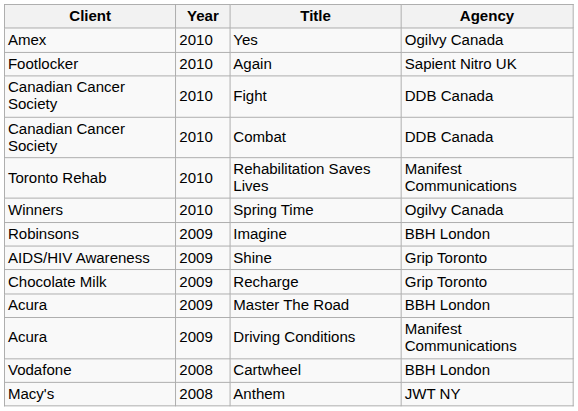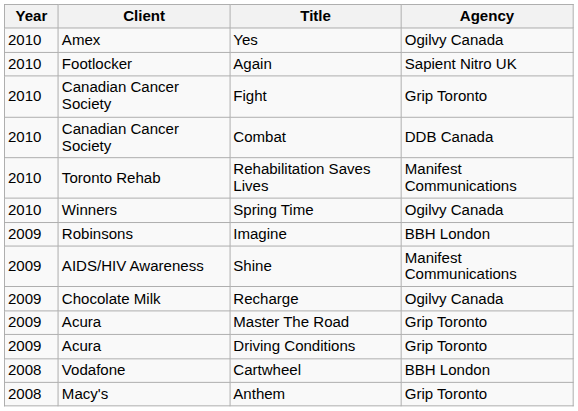 <table class="wikitable">
 <tr>
+<th scope="col" width="50">Year</th>
 <th scope="col" width="175">Client</th>
-<th scope="col" width="50">Year</th>
 <th scope="col" width="175">Title</th>
 <th scope="col" width="175">Agency</th>
 </tr>
 <tr>
+<td>2010</td>
 <td>Amex</td>
-<td>2010</td>
 <td>Yes</td>
 <td>Ogilvy Canada</td>
 </tr>
 <tr>
+<td>2010</td>
 <td>Footlocker</td>
-<td>2010</td>
 <td>Again</td>
 <td>Sapient Nitro UK</td>
 </tr>
 <tr>
+<td>2010</td>
 <td>Canadian Cancer Society</td>
-<td>2010</td>
 <td>Fight</td>
-<td>DDB Canada</td>
+<td>Grip Toronto</td>
 </tr>
 <tr>
+<td>2010</td>
 <td>Canadian Cancer Society</td>
-<td>2010</td>
 <td>Combat</td>
 <td>DDB Canada</td>
 </tr>
 <tr>
+<td>2010</td>
 <td>Toronto Rehab</td>
-<td>2010</td>
 <td>Rehabilitation Saves Lives</td>
 <td>Manifest Communications</td>
 </tr>
 <tr>
+<td>2010</td>
 <td>Winners</td>
-<td>2010</td>
 <td>Spring Time</td>
 <td>Ogilvy Canada</td>
 </tr>
 <tr>
+<td>2009</td>
 <td>Robinsons</td>
-<td>2009</td>
 <td>Imagine</td>
 <td>BBH London</td>
 </tr>
 <tr>
+<td>2009</td>
 <td>AIDS/HIV Awareness</td>
+<td>Shine</td>
+<td>Manifest Communications</td>
+</tr>
+<tr>
 <td>2009</td>
-<td>Shine</td>
+<td>Chocolate Milk</td>
+<td>Recharge</td>
+<td>Ogilvy Canada</td>
+</tr>
+<tr>
+<td>2009</td>
+<td>Acura</td>
+<td>Master The Road</td>
 <td>Grip Toronto</td>
 </tr>
 <tr>
-<td>Chocolate Milk</td>
 <td>2009</td>
-<td>Recharge</td>
+<td>Acura</td>
+<td>Driving Conditions</td>
 <td>Grip Toronto</td>
 </tr>
 <tr>
-<td>Acura</td>
-<td>2009</td>
-<td>Master The Road</td>
-<td>BBH London</td>
-</tr>
-<tr>
-<td>Acura</td>
-<td>2009</td>
-<td>Driving Conditions</td>
-<td>Manifest Communications</td>
-</tr>
-<tr>
+<td>2008</td>
 <td>Vodafone</td>
-<td>2008</td>
 <td>Cartwheel</td>
 <td>BBH London</td>
 </tr>
 <tr>
+<td>2008</td>
 <td>Macy's</td>
-<td>2008</td>
 <td>Anthem</td>
-<td>JWT NY</td>
+<td>Grip Toronto</td>
 </tr>
 </table>
